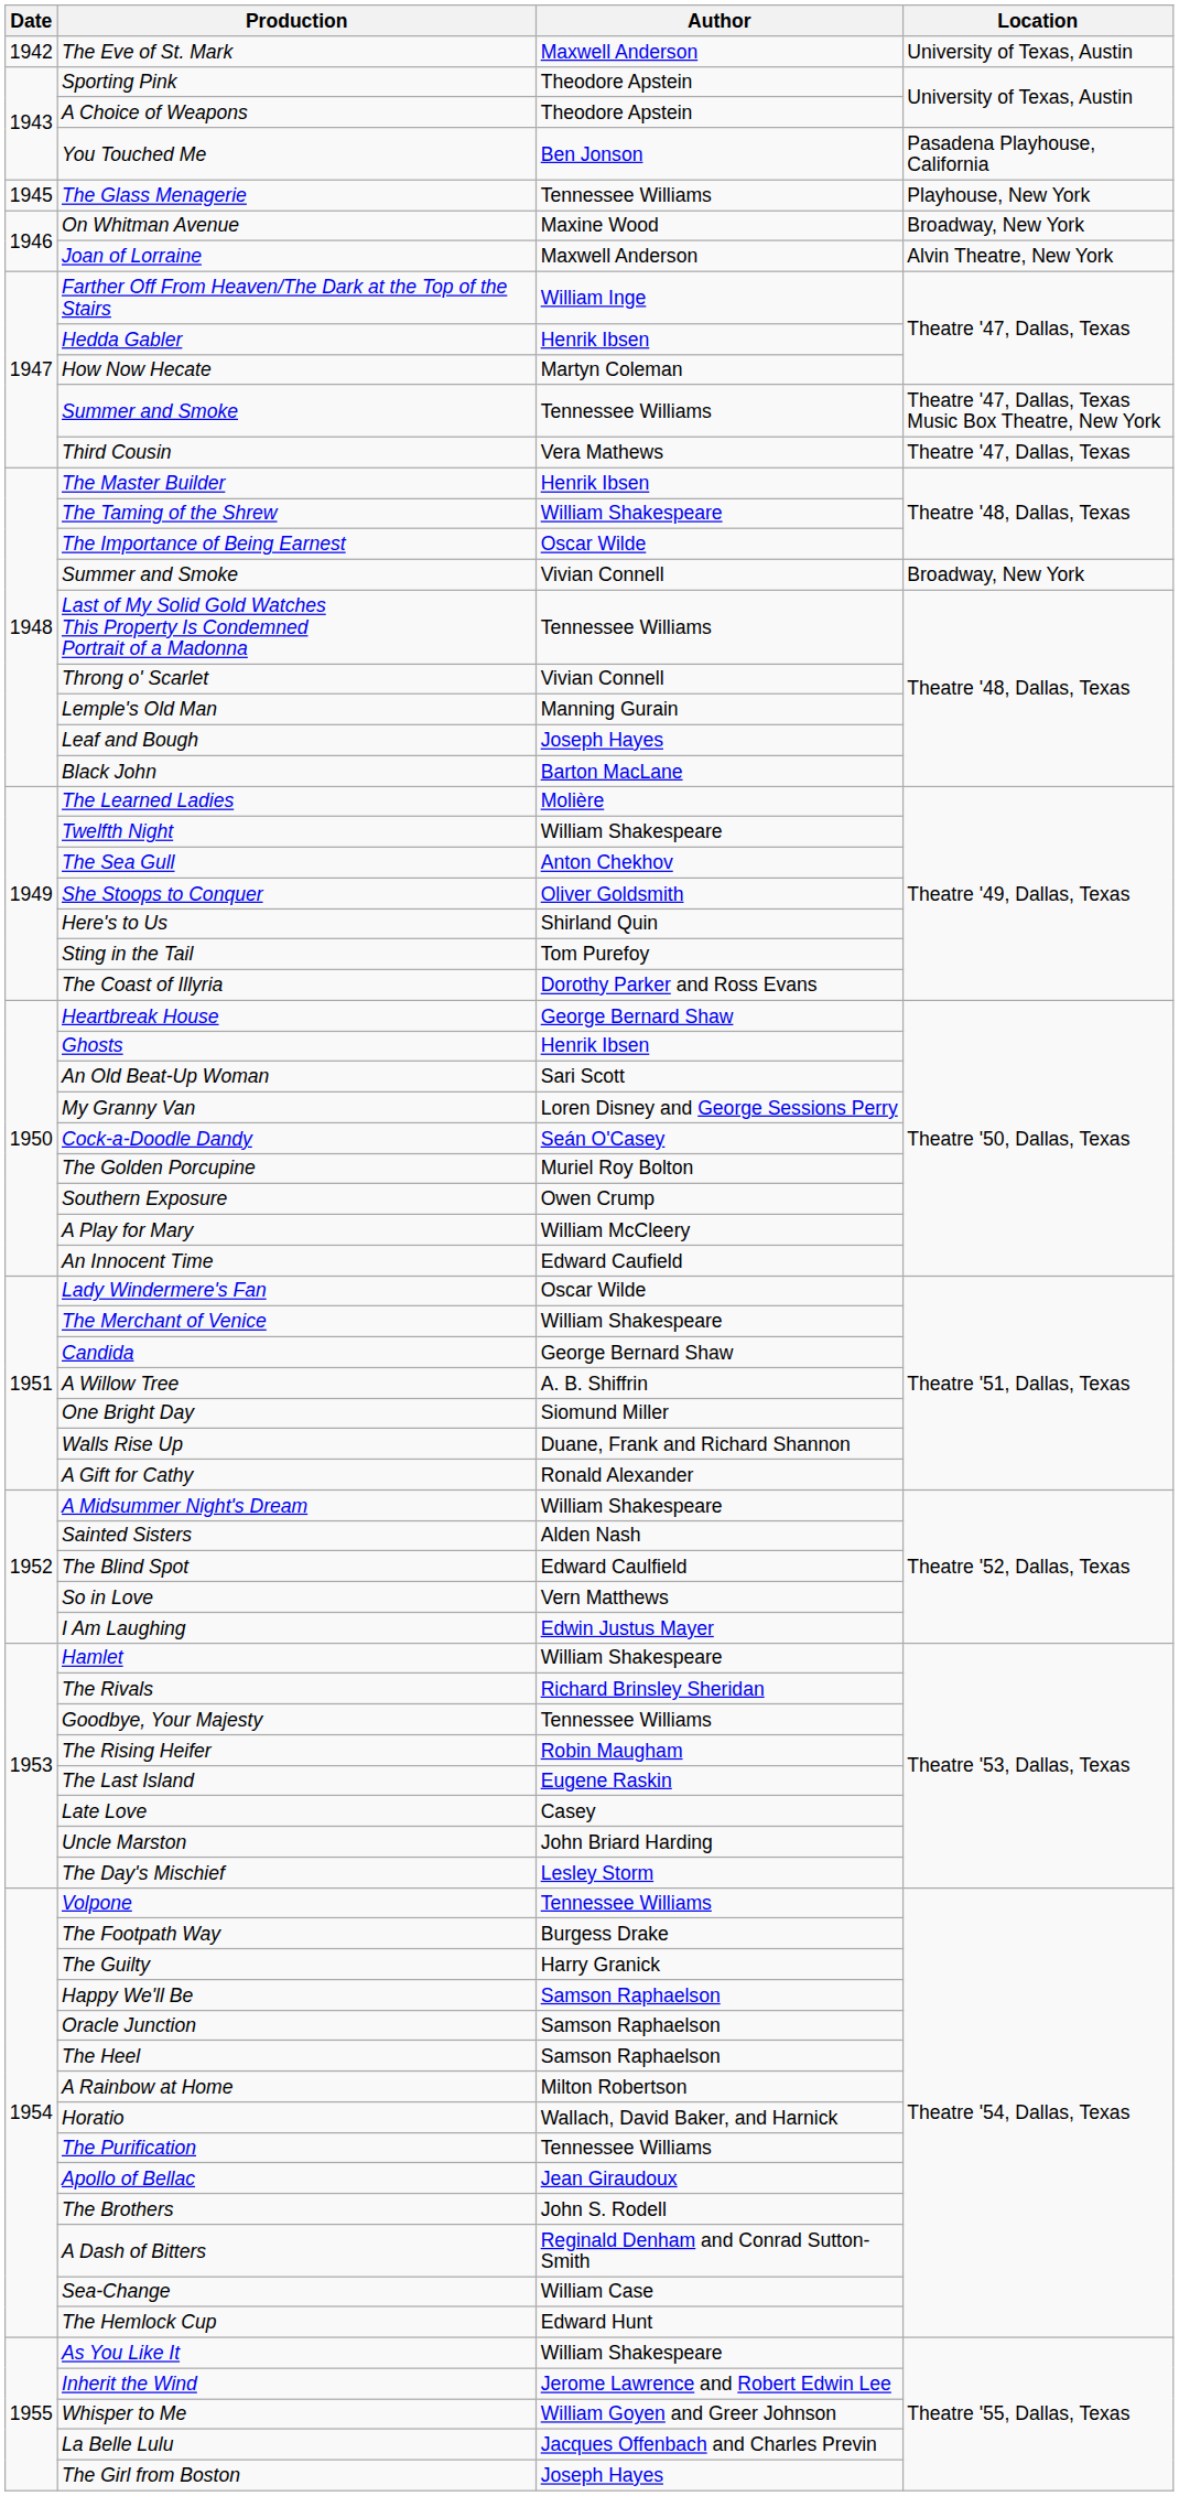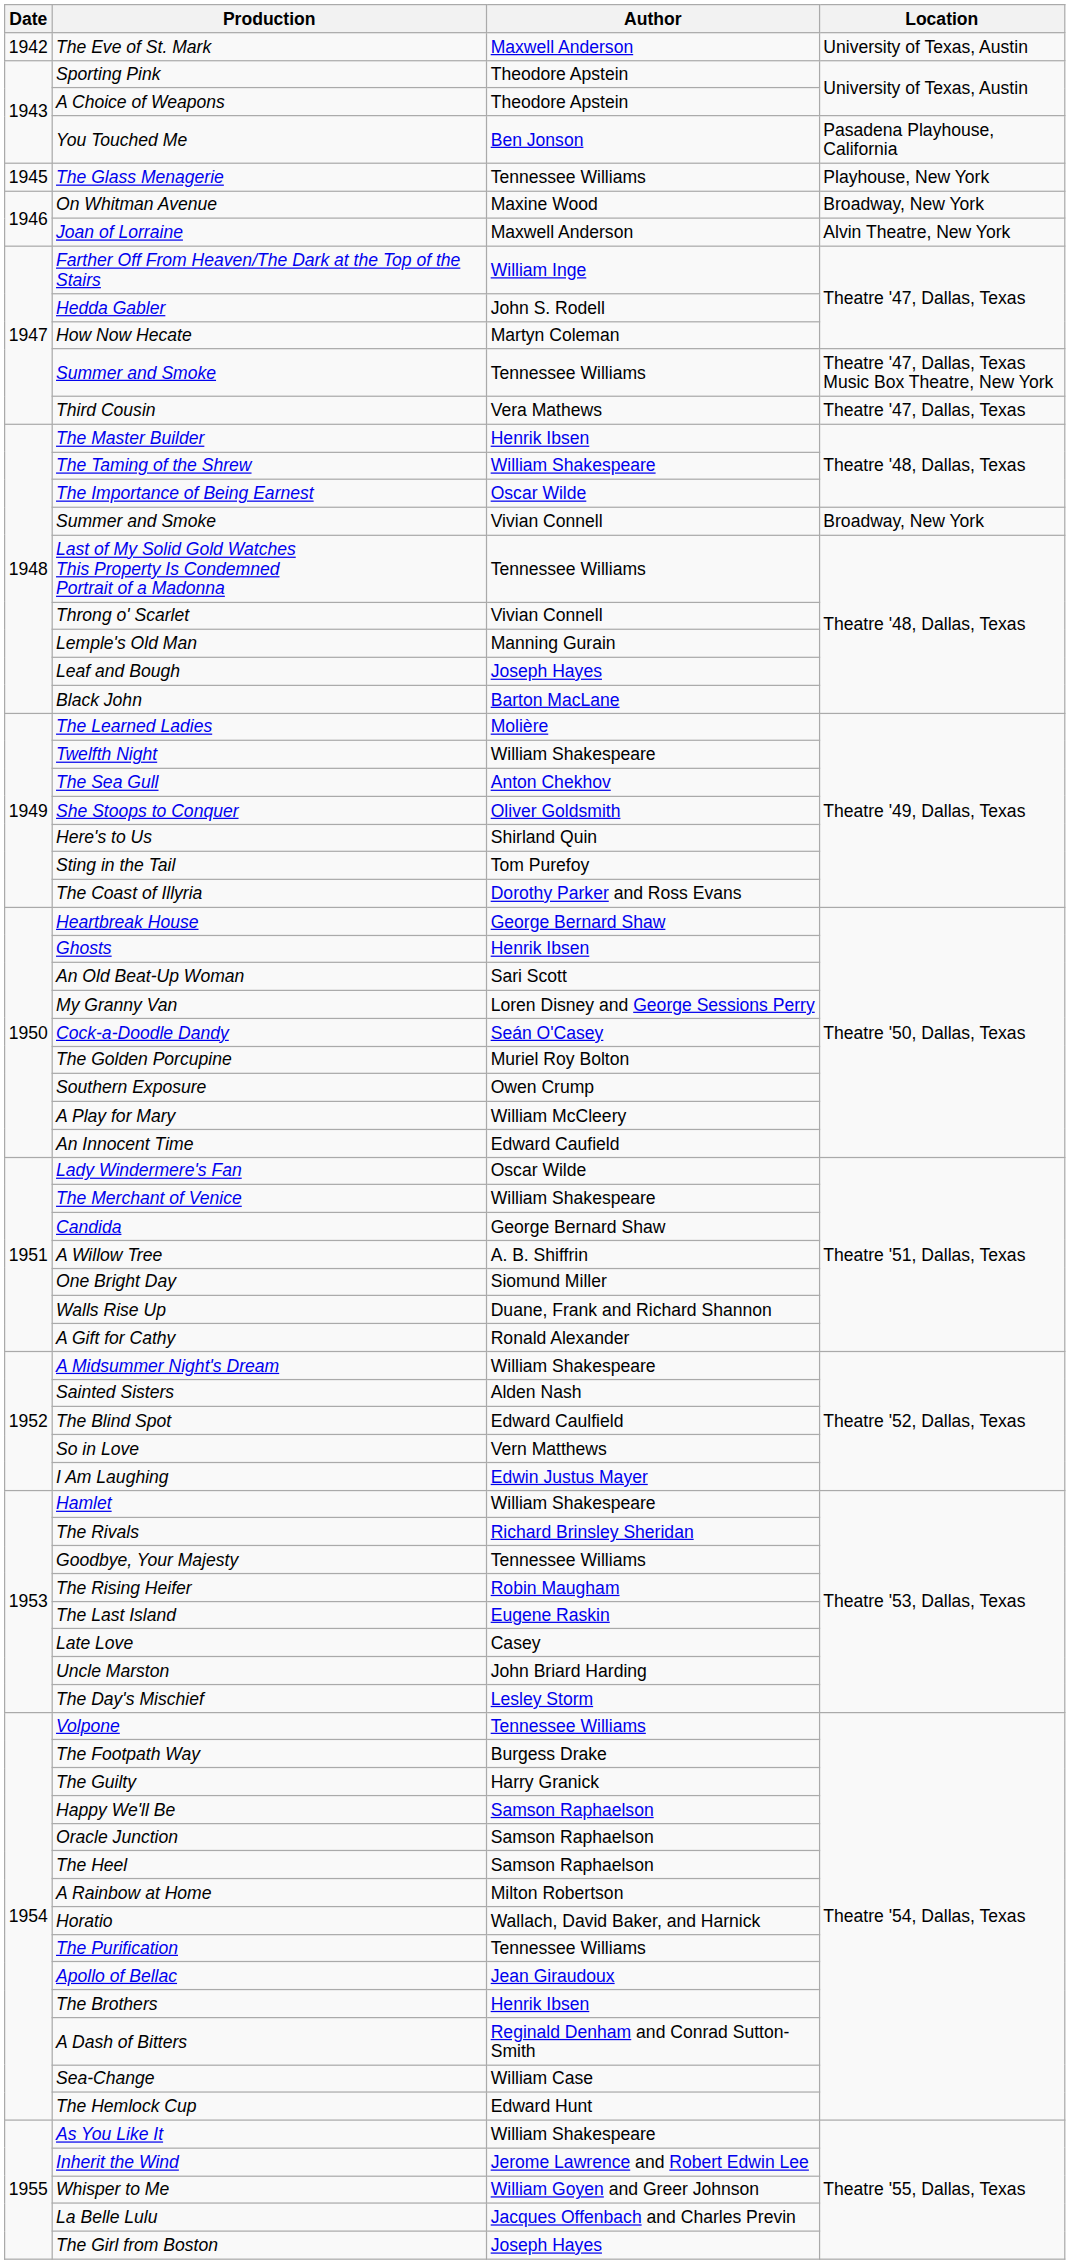 <table class="wikitable" style="font-size: 90%;">
 <tr>
 <th>Date</th>
 <th>Production</th>
 <th>Author</th>
 <th>Location</th>
 </tr>
 <tr>
 <td>1942</td>
 <td><em>The Eve of St. Mark</em></td>
 <td><a href='#'>Maxwell Anderson</a></td>
 <td>University of Texas, Austin</td>
 </tr>
 <tr>
 <td rowspan=3>1943</td>
 <td><em>Sporting Pink</em></td>
 <td>Theodore Apstein</td>
 <td rowspan=2>University of Texas, Austin</td>
 </tr>
 <tr>
 <td><em>A Choice of Weapons</em></td>
 <td>Theodore Apstein</td>
 </tr>
 <tr>
 <td><em>You Touched Me</em></td>
 <td><a href='#'>Ben Jonson</a></td>
 <td>Pasadena Playhouse, California</td>
 </tr>
 <tr>
 <td>1945</td>
 <td><em><a href='#'>The Glass Menagerie</a></em></td>
 <td>Tennessee Williams</td>
 <td>Playhouse, New York</td>
 </tr>
 <tr>
 <td rowspan=2>1946</td>
 <td><em>On Whitman Avenue</em></td>
 <td>Maxine Wood</td>
 <td>Broadway, New York</td>
 </tr>
 <tr>
 <td><em><a href='#'>Joan of Lorraine</a></em></td>
 <td>Maxwell Anderson</td>
 <td>Alvin Theatre, New York</td>
 </tr>
 <tr>
 <td rowspan=5>1947</td>
 <td><em><a href='#'>Farther Off From Heaven/The Dark at the Top of the Stairs</a></em></td>
 <td><a href='#'>William Inge</a></td>
 <td rowspan=3>Theatre '47, Dallas, Texas</td>
 </tr>
 <tr>
 <td><em><a href='#'>Hedda Gabler</a></em></td>
-<td><a href='#'>Henrik Ibsen</a></td>
+<td>John S. Rodell</td>
 </tr>
 <tr>
 <td><em>How Now Hecate</em></td>
 <td>Martyn Coleman</td>
 </tr>
 <tr>
 <td><em><a href='#'>Summer and Smoke</a></em></td>
 <td>Tennessee Williams</td>
 <td>Theatre '47, Dallas, Texas<br>Music Box Theatre, New York</td>
 </tr>
 <tr>
 <td><em>Third Cousin</em></td>
 <td>Vera Mathews</td>
 <td>Theatre '47, Dallas, Texas</td>
 </tr>
 <tr>
 <td rowspan=9>1948</td>
 <td><em><a href='#'>The Master Builder</a></em></td>
 <td><a href='#'>Henrik Ibsen</a></td>
 <td rowspan=3>Theatre '48, Dallas, Texas</td>
 </tr>
 <tr>
 <td><em><a href='#'>The Taming of the Shrew</a></em></td>
 <td><a href='#'>William Shakespeare</a></td>
 </tr>
 <tr>
 <td><em><a href='#'>The Importance of Being Earnest</a></em></td>
 <td><a href='#'>Oscar Wilde</a></td>
 </tr>
 <tr>
 <td><em>Summer and Smoke</em></td>
 <td>Vivian Connell</td>
 <td>Broadway, New York</td>
 </tr>
 <tr>
 <td><em><a href='#'>Last of My Solid Gold Watches</a></em><br><em><a href='#'>This Property Is Condemned</a></em><br><em><a href='#'>Portrait of a Madonna</a></em></td>
 <td>Tennessee Williams</td>
 <td rowspan=5>Theatre '48, Dallas, Texas</td>
 </tr>
 <tr>
 <td><em>Throng o' Scarlet</em></td>
 <td>Vivian Connell</td>
 </tr>
 <tr>
 <td><em>Lemple's Old Man</em></td>
 <td>Manning Gurain</td>
 </tr>
 <tr>
 <td><em>Leaf and Bough</em></td>
 <td><a href='#'>Joseph Hayes</a></td>
 </tr>
 <tr>
 <td><em>Black John</em></td>
 <td><a href='#'>Barton MacLane</a></td>
 </tr>
 <tr>
 <td rowspan=7>1949</td>
 <td><em><a href='#'>The Learned Ladies</a></em></td>
 <td><a href='#'>Molière</a></td>
 <td rowspan=7>Theatre '49, Dallas, Texas</td>
 </tr>
 <tr>
 <td><em><a href='#'>Twelfth Night</a></em></td>
 <td>William Shakespeare</td>
 </tr>
 <tr>
 <td><em><a href='#'>The Sea Gull</a></em></td>
 <td><a href='#'>Anton Chekhov</a></td>
 </tr>
 <tr>
 <td><em><a href='#'>She Stoops to Conquer</a></em></td>
 <td><a href='#'>Oliver Goldsmith</a></td>
 </tr>
 <tr>
 <td><em>Here's to Us</em></td>
 <td>Shirland Quin</td>
 </tr>
 <tr>
 <td><em>Sting in the Tail</em></td>
 <td>Tom Purefoy</td>
 </tr>
 <tr>
 <td><em>The Coast of Illyria</em></td>
 <td><a href='#'>Dorothy Parker</a> and Ross Evans</td>
 </tr>
 <tr>
 <td rowspan=9>1950</td>
 <td><em><a href='#'>Heartbreak House</a></em></td>
 <td><a href='#'>George Bernard Shaw</a></td>
 <td rowspan=9>Theatre '50, Dallas, Texas</td>
 </tr>
 <tr>
 <td><em><a href='#'>Ghosts</a></em></td>
 <td><a href='#'>Henrik Ibsen</a></td>
 </tr>
 <tr>
 <td><em>An Old Beat-Up Woman</em></td>
 <td>Sari Scott</td>
 </tr>
 <tr>
 <td><em>My Granny Van</em></td>
 <td>Loren Disney and <a href='#'>George Sessions Perry</a></td>
 </tr>
 <tr>
 <td><em><a href='#'>Cock-a-Doodle Dandy</a></em></td>
 <td><a href='#'>Seán O'Casey</a></td>
 </tr>
 <tr>
 <td><em>The Golden Porcupine</em></td>
 <td>Muriel Roy Bolton</td>
 </tr>
 <tr>
 <td><em>Southern Exposure</em></td>
 <td>Owen Crump</td>
 </tr>
 <tr>
 <td><em>A Play for Mary</em></td>
 <td>William McCleery</td>
 </tr>
 <tr>
 <td><em>An Innocent Time</em></td>
 <td>Edward Caufield</td>
 </tr>
 <tr>
 <td rowspan=7>1951</td>
 <td><em><a href='#'>Lady Windermere's Fan</a></em></td>
 <td>Oscar Wilde</td>
 <td rowspan=7>Theatre '51, Dallas, Texas</td>
 </tr>
 <tr>
 <td><em><a href='#'>The Merchant of Venice</a></em></td>
 <td>William Shakespeare</td>
 </tr>
 <tr>
 <td><em><a href='#'>Candida</a></em></td>
 <td>George Bernard Shaw</td>
 </tr>
 <tr>
 <td><em>A Willow Tree</em></td>
 <td>A. B. Shiffrin</td>
 </tr>
 <tr>
 <td><em>One Bright Day</em></td>
 <td>Siomund Miller</td>
 </tr>
 <tr>
 <td><em>Walls Rise Up</em></td>
 <td>Duane, Frank and Richard Shannon</td>
 </tr>
 <tr>
 <td><em>A Gift for Cathy</em></td>
 <td>Ronald Alexander</td>
 </tr>
 <tr>
 <td rowspan=5>1952</td>
 <td><em><a href='#'>A Midsummer Night's Dream</a></em></td>
 <td>William Shakespeare</td>
 <td rowspan=5>Theatre '52, Dallas, Texas</td>
 </tr>
 <tr>
 <td><em>Sainted Sisters</em></td>
 <td>Alden Nash</td>
 </tr>
 <tr>
 <td><em>The Blind Spot</em></td>
 <td>Edward Caulfield</td>
 </tr>
 <tr>
 <td><em>So in Love</em></td>
 <td>Vern Matthews</td>
 </tr>
 <tr>
 <td><em>I Am Laughing</em></td>
 <td><a href='#'>Edwin Justus Mayer</a></td>
 </tr>
 <tr>
 <td rowspan=8>1953</td>
 <td><em><a href='#'>Hamlet</a></em></td>
 <td>William Shakespeare</td>
 <td rowspan=8>Theatre '53, Dallas, Texas</td>
 </tr>
 <tr>
 <td><em>The Rivals</em></td>
 <td><a href='#'>Richard Brinsley Sheridan</a></td>
 </tr>
 <tr>
 <td><em>Goodbye, Your Majesty</em></td>
 <td>Tennessee Williams</td>
 </tr>
 <tr>
 <td><em>The Rising Heifer</em></td>
 <td><a href='#'>Robin Maugham</a></td>
 </tr>
 <tr>
 <td><em>The Last Island</em></td>
 <td><a href='#'>Eugene Raskin</a></td>
 </tr>
 <tr>
 <td><em>Late Love</em></td>
 <td>Casey</td>
 </tr>
 <tr>
 <td><em>Uncle Marston</em></td>
 <td>John Briard Harding</td>
 </tr>
 <tr>
 <td><em>The Day's Mischief</em></td>
 <td><a href='#'>Lesley Storm</a></td>
 </tr>
 <tr>
 <td rowspan=14>1954</td>
 <td><em><a href='#'>Volpone</a></em></td>
 <td><a href='#'>Tennessee Williams</a></td>
 <td rowspan=14>Theatre '54, Dallas, Texas</td>
 </tr>
 <tr>
 <td><em>The Footpath Way</em></td>
 <td>Burgess Drake</td>
 </tr>
 <tr>
 <td><em>The Guilty</em></td>
 <td>Harry Granick</td>
 </tr>
 <tr>
 <td><em>Happy We'll Be</em></td>
 <td><a href='#'>Samson Raphaelson</a></td>
 </tr>
 <tr>
 <td><em>Oracle Junction</em></td>
 <td>Samson Raphaelson</td>
 </tr>
 <tr>
 <td><em>The Heel</em></td>
 <td>Samson Raphaelson</td>
 </tr>
 <tr>
 <td><em>A Rainbow at Home</em></td>
 <td>Milton Robertson</td>
 </tr>
 <tr>
 <td><em>Horatio</em></td>
 <td>Wallach, David Baker, and Harnick</td>
 </tr>
 <tr>
 <td><em><a href='#'>The Purification</a></em></td>
 <td>Tennessee Williams</td>
 </tr>
 <tr>
 <td><em><a href='#'>Apollo of Bellac</a></em></td>
 <td><a href='#'>Jean Giraudoux</a></td>
 </tr>
 <tr>
 <td><em>The Brothers</em></td>
-<td>John S. Rodell</td>
+<td><a href='#'>Henrik Ibsen</a></td>
 </tr>
 <tr>
 <td><em>A Dash of Bitters</em></td>
 <td><a href='#'>Reginald Denham</a> and Conrad Sutton-Smith</td>
 </tr>
 <tr>
 <td><em>Sea-Change</em></td>
 <td>William Case</td>
 </tr>
 <tr>
 <td><em>The Hemlock Cup</em></td>
 <td>Edward Hunt</td>
 </tr>
 <tr>
 <td rowspan=5>1955</td>
 <td><em><a href='#'>As You Like It</a></em></td>
 <td>William Shakespeare</td>
 <td rowspan=5>Theatre '55, Dallas, Texas</td>
 </tr>
 <tr>
 <td><em><a href='#'>Inherit the Wind</a></em></td>
 <td><a href='#'>Jerome Lawrence</a> and <a href='#'>Robert Edwin Lee</a></td>
 </tr>
 <tr>
 <td><em>Whisper to Me</em></td>
 <td><a href='#'>William Goyen</a> and Greer Johnson</td>
 </tr>
 <tr>
 <td><em>La Belle Lulu</em></td>
 <td><a href='#'>Jacques Offenbach</a> and Charles Previn</td>
 </tr>
 <tr>
 <td><em>The Girl from Boston</em></td>
 <td><a href='#'>Joseph Hayes</a></td>
 </tr>
 </table>
